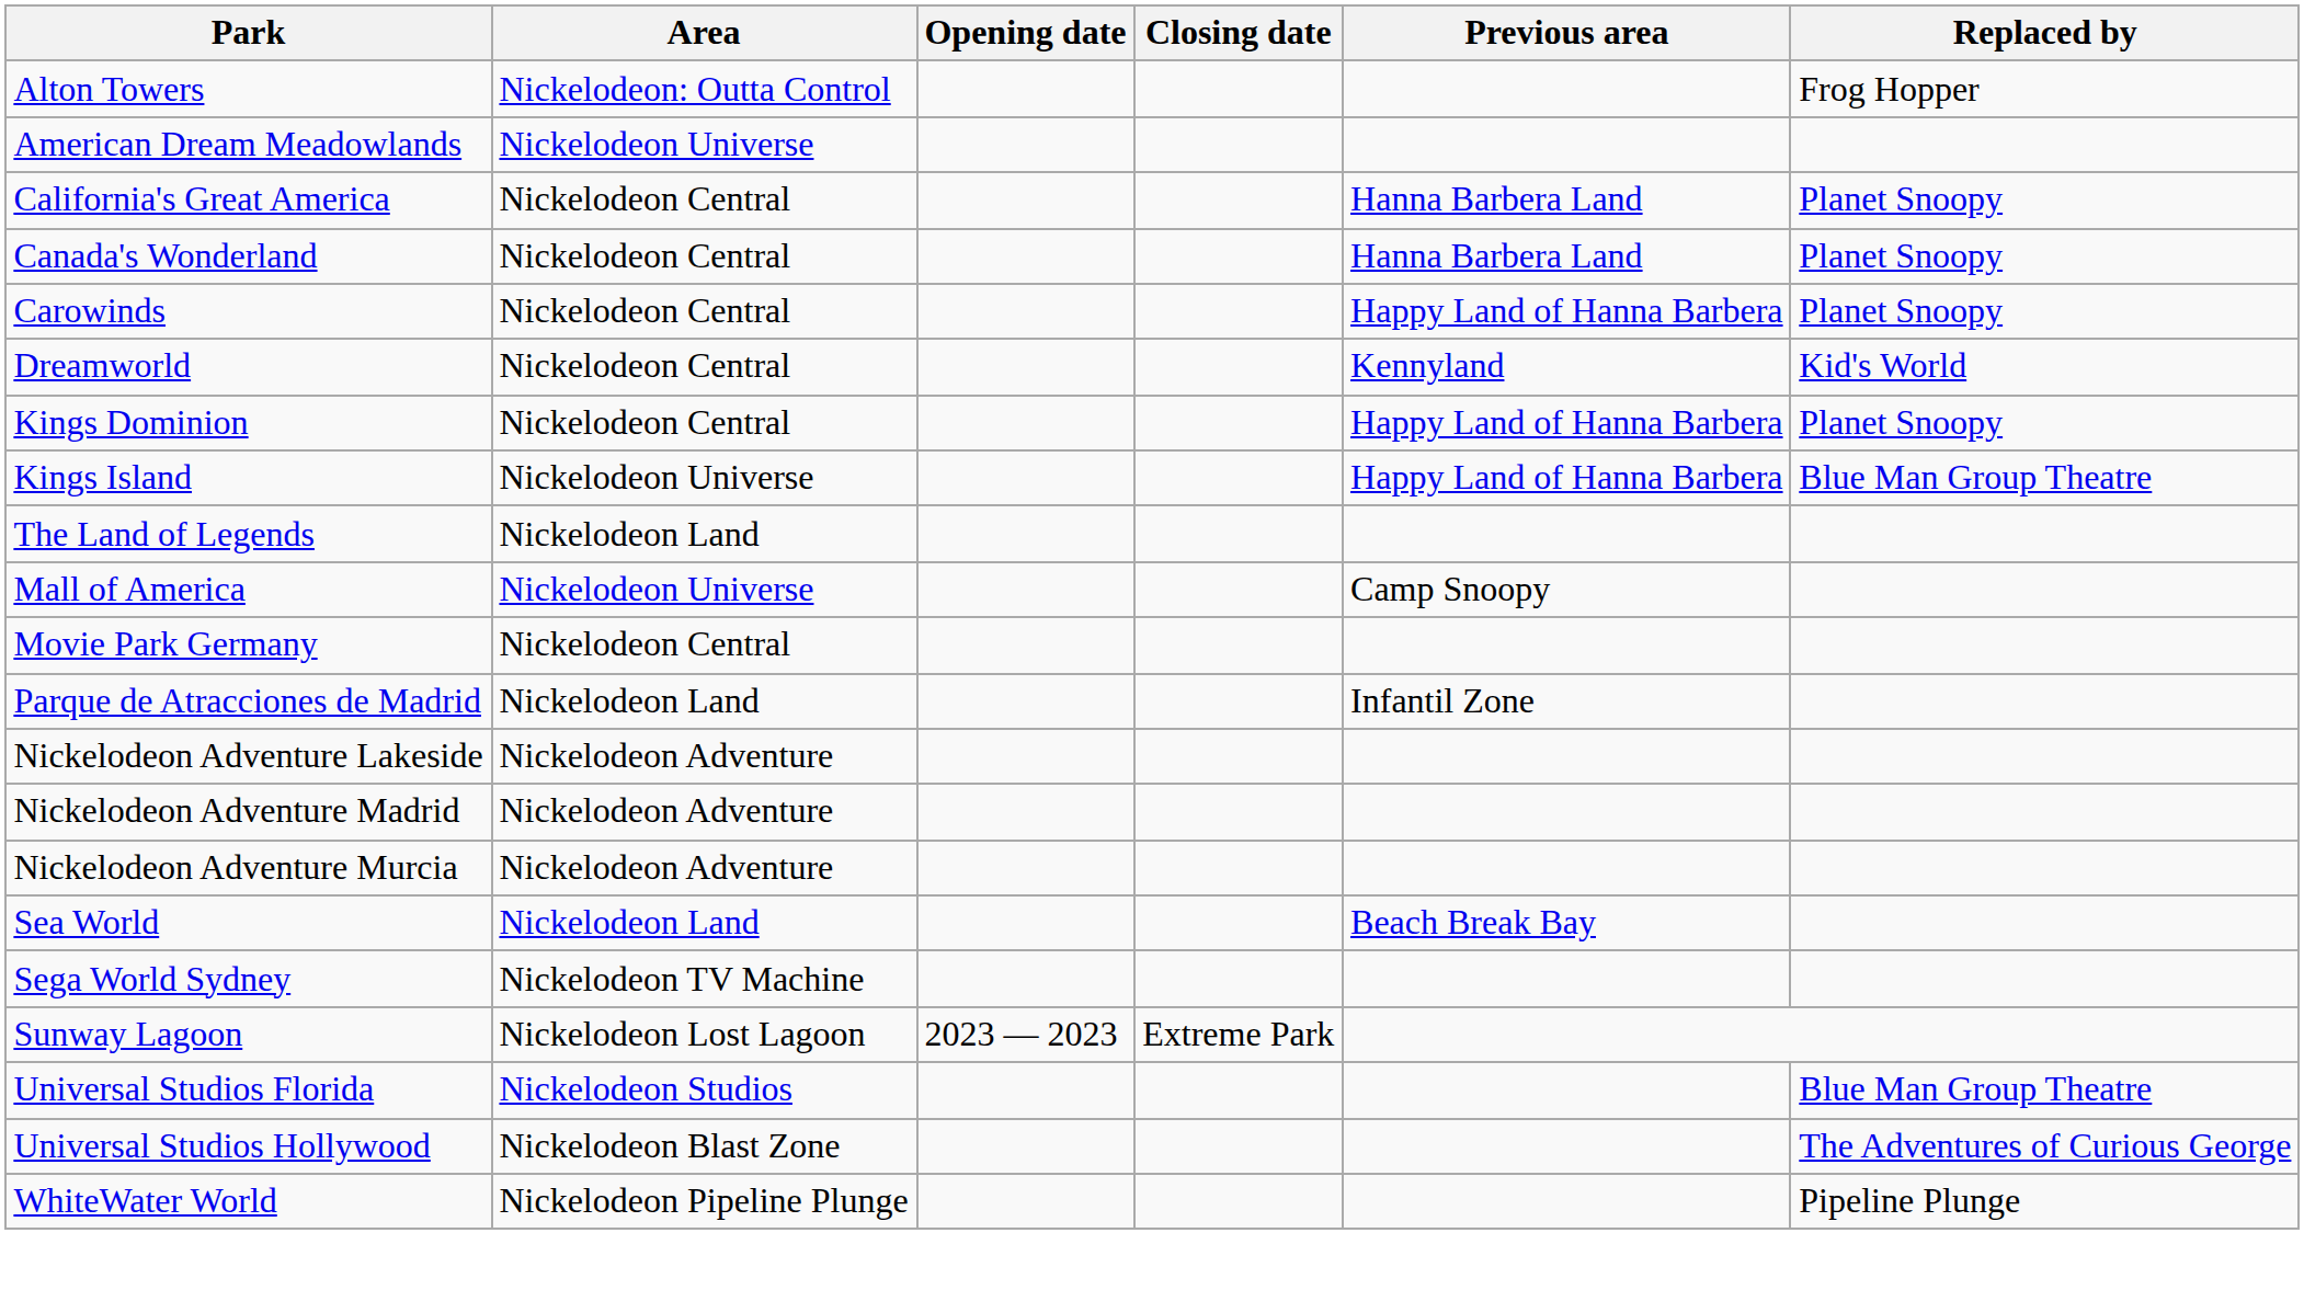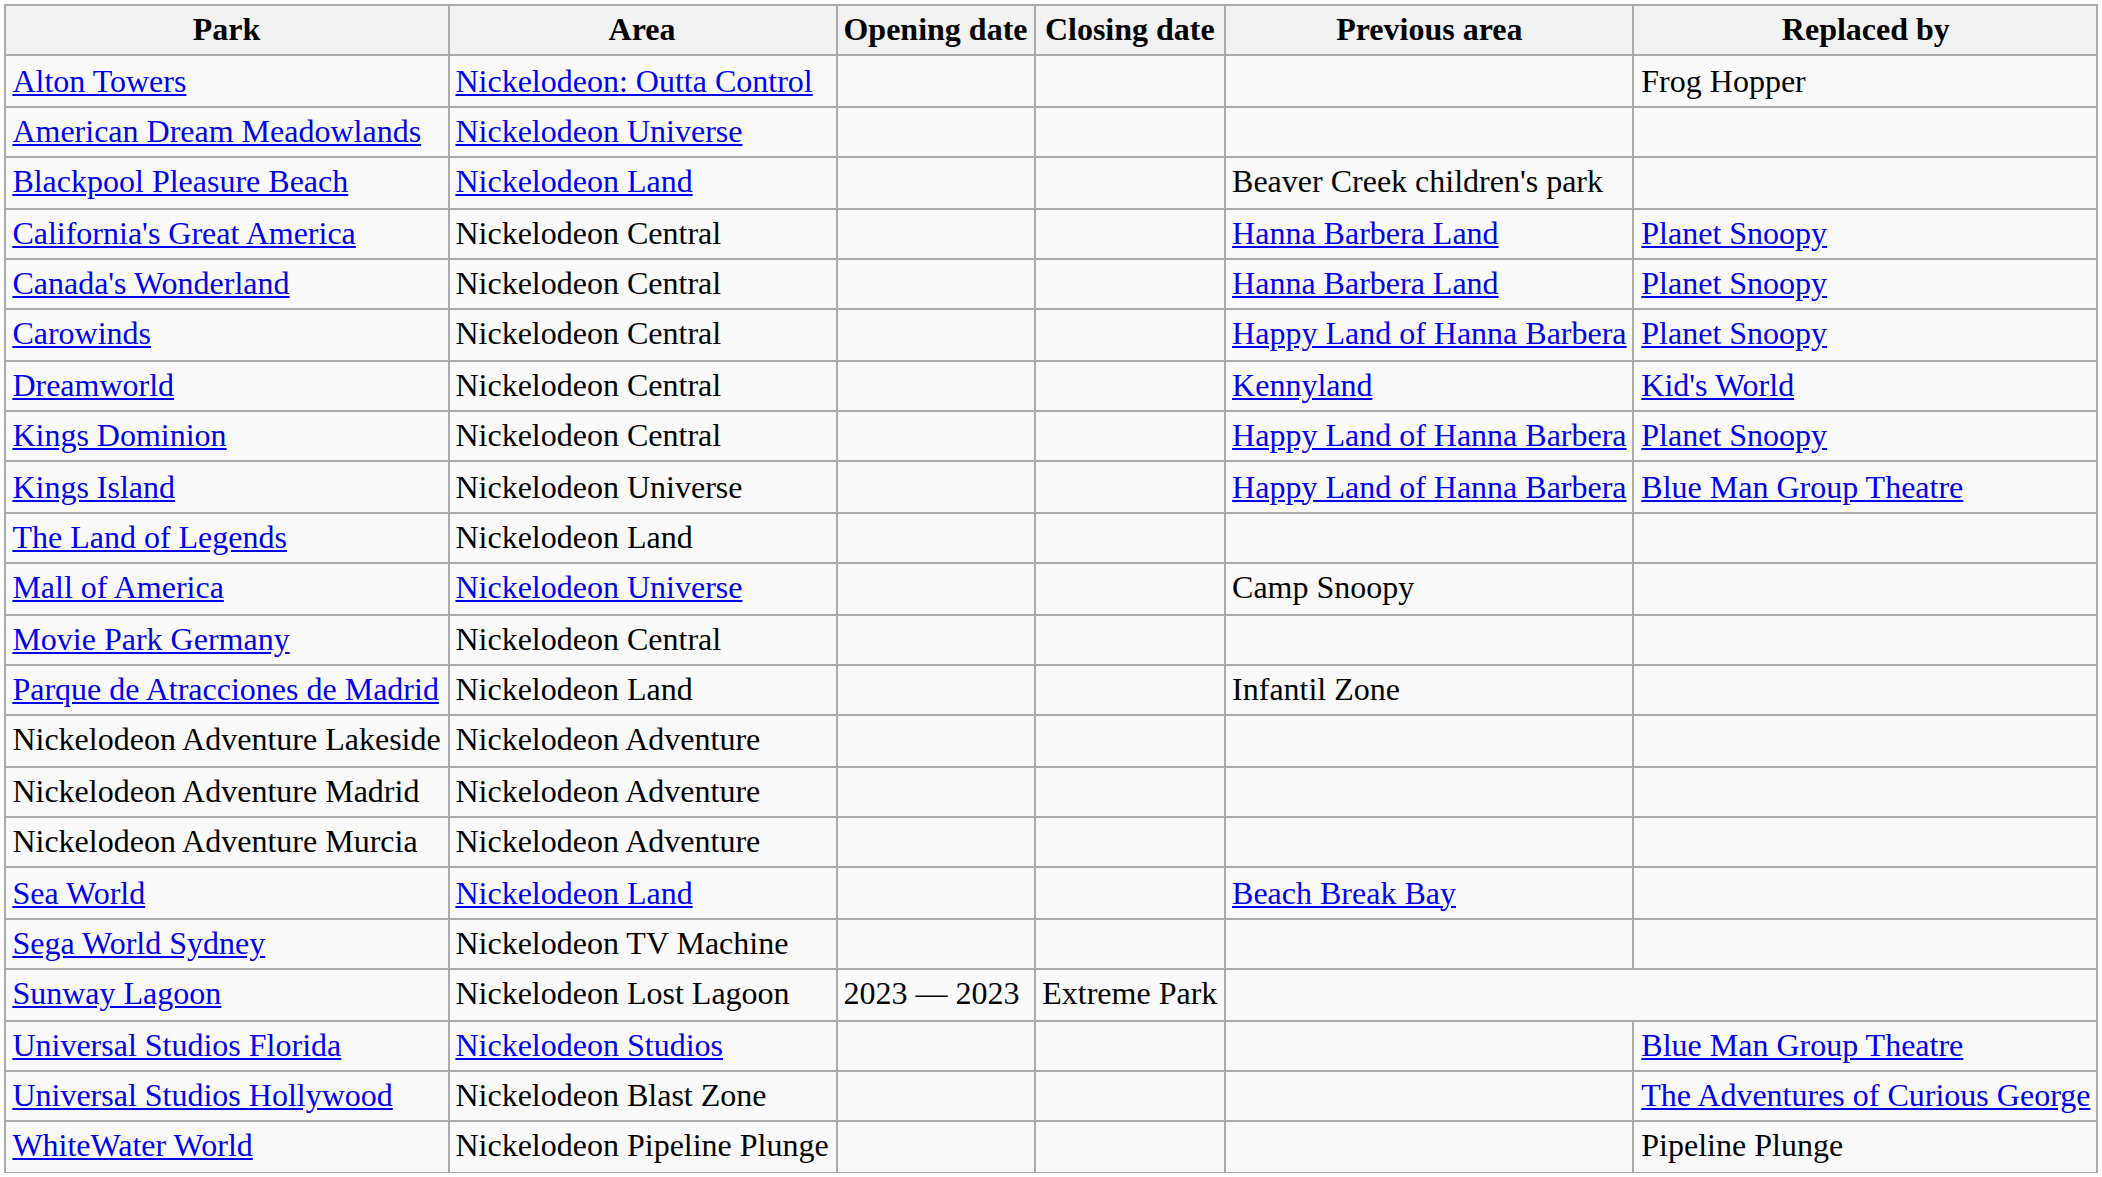 <table class="wikitable sortable">
 <tr>
 <th>Park</th>
 <th>Area</th>
 <th>Opening date</th>
 <th>Closing date</th>
 <th>Previous area</th>
 <th>Replaced by</th>
 </tr>
 <tr>
 <td><a href='#'>Alton Towers</a></td>
 <td><a href='#'>Nickelodeon: Outta Control</a></td>
 <td></td>
 <td></td>
 <td></td>
 <td>Frog Hopper</td>
 </tr>
 <tr>
 <td><a href='#'>American Dream Meadowlands</a></td>
 <td><a href='#'>Nickelodeon Universe</a></td>
 <td></td>
 <td></td>
 <td></td>
+<td></td>
+</tr>
+<tr>
+<td><a href='#'>Blackpool Pleasure Beach</a></td>
+<td><a href='#'>Nickelodeon Land</a></td>
+<td></td>
+<td></td>
+<td>Beaver Creek children's park</td>
 <td></td>
 </tr>
 <tr>
 <td><a href='#'>California's Great America</a></td>
 <td>Nickelodeon Central</td>
 <td></td>
 <td></td>
 <td><a href='#'>Hanna Barbera Land</a></td>
 <td><a href='#'>Planet Snoopy</a></td>
 </tr>
 <tr>
 <td><a href='#'>Canada's Wonderland</a></td>
 <td>Nickelodeon Central</td>
 <td></td>
 <td></td>
 <td><a href='#'>Hanna Barbera Land</a></td>
 <td><a href='#'>Planet Snoopy</a></td>
 </tr>
 <tr>
 <td><a href='#'>Carowinds</a></td>
 <td>Nickelodeon Central</td>
 <td></td>
 <td></td>
 <td><a href='#'>Happy Land of Hanna Barbera</a></td>
 <td><a href='#'>Planet Snoopy</a></td>
 </tr>
 <tr>
 <td><a href='#'>Dreamworld</a></td>
 <td>Nickelodeon Central</td>
 <td></td>
 <td></td>
 <td><a href='#'>Kennyland</a></td>
 <td><a href='#'>Kid's World</a></td>
 </tr>
 <tr>
 <td><a href='#'>Kings Dominion</a></td>
 <td>Nickelodeon Central</td>
 <td></td>
 <td></td>
 <td><a href='#'>Happy Land of Hanna Barbera</a></td>
 <td><a href='#'>Planet Snoopy</a></td>
 </tr>
 <tr>
 <td><a href='#'>Kings Island</a></td>
 <td>Nickelodeon Universe</td>
 <td></td>
 <td></td>
 <td><a href='#'>Happy Land of Hanna Barbera</a></td>
 <td><a href='#'>Blue Man Group Theatre</a></td>
 </tr>
 <tr>
 <td><a href='#'>The Land of Legends</a></td>
 <td>Nickelodeon Land</td>
 <td></td>
 <td></td>
 <td></td>
 <td></td>
 </tr>
 <tr>
 <td><a href='#'>Mall of America</a></td>
 <td><a href='#'>Nickelodeon Universe</a></td>
 <td></td>
 <td></td>
 <td>Camp Snoopy</td>
 <td></td>
 </tr>
 <tr>
 <td><a href='#'>Movie Park Germany</a></td>
 <td>Nickelodeon Central</td>
 <td></td>
 <td></td>
 <td></td>
 <td></td>
 </tr>
 <tr>
 <td><a href='#'>Parque de Atracciones de Madrid</a></td>
 <td>Nickelodeon Land</td>
 <td></td>
 <td></td>
 <td>Infantil Zone</td>
 <td></td>
 </tr>
 <tr>
 <td>Nickelodeon Adventure Lakeside</td>
 <td>Nickelodeon Adventure</td>
 <td></td>
 <td></td>
 <td></td>
 <td></td>
 </tr>
 <tr>
 <td>Nickelodeon Adventure Madrid</td>
 <td>Nickelodeon Adventure</td>
 <td></td>
 <td></td>
 <td></td>
 <td></td>
 </tr>
 <tr>
 <td>Nickelodeon Adventure Murcia</td>
 <td>Nickelodeon Adventure</td>
 <td></td>
 <td></td>
 <td></td>
 <td></td>
 </tr>
 <tr>
 <td><a href='#'>Sea World</a></td>
 <td><a href='#'>Nickelodeon Land</a></td>
 <td></td>
 <td></td>
 <td><a href='#'>Beach Break Bay</a></td>
 <td></td>
 </tr>
 <tr>
 <td><a href='#'>Sega World Sydney</a></td>
 <td>Nickelodeon TV Machine</td>
 <td></td>
 <td></td>
 <td></td>
 <td></td>
 </tr>
 <tr>
 <td><a href='#'>Sunway Lagoon</a></td>
 <td>Nickelodeon Lost Lagoon</td>
 <td> 2023 — 2023</td>
 <td>Extreme Park</td>
 </tr>
 <tr>
 <td><a href='#'>Universal Studios Florida</a></td>
 <td><a href='#'>Nickelodeon Studios</a></td>
 <td></td>
 <td></td>
 <td></td>
 <td><a href='#'>Blue Man Group Theatre</a></td>
 </tr>
 <tr>
 <td><a href='#'>Universal Studios Hollywood</a></td>
 <td>Nickelodeon Blast Zone</td>
 <td></td>
 <td></td>
 <td></td>
 <td><a href='#'>The Adventures of Curious George</a></td>
 </tr>
 <tr>
 <td><a href='#'>WhiteWater World</a></td>
 <td>Nickelodeon Pipeline Plunge</td>
 <td></td>
 <td></td>
 <td></td>
 <td>Pipeline Plunge</td>
 </tr>
 </table>
